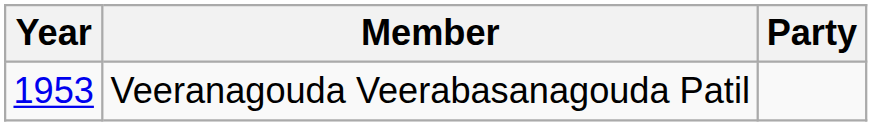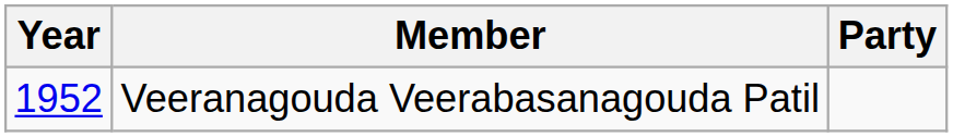 <table class="wikitable sortable">
 <tr>
 <th>Year</th>
 <th>Member</th>
 <th colspan="2">Party</th>
 </tr>
 <tr>
-<td><a href='#'>1953</a></td>
+<td><a href='#'>1952</a></td>
 <td>Veeranagouda Veerabasanagouda Patil</td>
 <td></td>
 </tr>
 </table>
